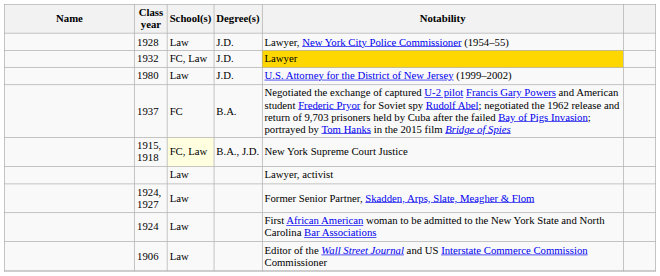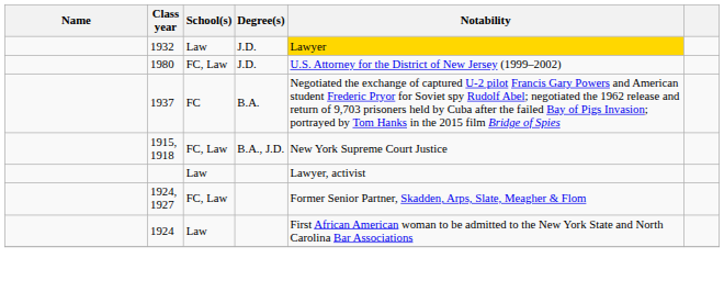 <table class="wikitable sortable" style="width:77%">
 <tr>
 <th style="width:20%;">Name</th>
 <th style="width:5%;">Class year</th>
 <th style="width:5%;">School(s)</th>
 <th style="width:5%;">Degree(s)</th>
 <th style="width:*;" class="unsortable">Notability</th>
 <th style="width:5%;" class="unsortable"></th>
 </tr>
 <tr>
 <td></td>
-<td>1928</td>
+<td>1932</td>
 <td>Law</td>
-<td>J.D.</td>
-<td>Lawyer, <a href='#'>New York City Police Commissioner</a> (1954–55)</td>
-<td style=text-align:center></td>
-</tr>
-<tr>
-<td></td>
-<td>1932</td>
-<td>FC, Law</td>
 <td>J.D.</td>
 <td style="background: gold;">Lawyer</td>
 <td style=text-align:center></td>
 </tr>
 <tr>
 <td></td>
 <td>1980</td>
-<td>Law</td>
+<td>FC, Law</td>
 <td>J.D.</td>
 <td><a href='#'>U.S. Attorney for the District of New Jersey</a> (1999–2002)</td>
 <td style=text-align:center></td>
 </tr>
 <tr>
 <td></td>
 <td>1937</td>
 <td>FC</td>
 <td>B.A.</td>
 <td>Negotiated the exchange of captured <a href='#'>U-2 pilot</a> <a href='#'>Francis Gary Powers</a> and American student <a href='#'>Frederic Pryor</a> for Soviet spy <a href='#'>Rudolf Abel</a>; negotiated the 1962 release and return of 9,703 prisoners held by Cuba after the failed <a href='#'>Bay of Pigs Invasion</a>; portrayed by <a href='#'>Tom Hanks</a> in the 2015 film <em><a href='#'>Bridge of Spies</a></em></td>
 <td></td>
 </tr>
 <tr>
 <td></td>
 <td>1915, 1918</td>
-<td style="background: lightyellow;">FC, Law</td>
+<td>FC, Law</td>
 <td>B.A., J.D.</td>
 <td>New York Supreme Court Justice</td>
 <td style=text-align:center></td>
 </tr>
 <tr>
 <td></td>
 <td></td>
 <td>Law</td>
 <td></td>
 <td>Lawyer, activist</td>
 <td align=center></td>
 </tr>
 <tr>
 <td></td>
 <td>1924, 1927</td>
-<td>Law</td>
+<td>FC, Law</td>
 <td></td>
 <td>Former Senior Partner, <a href='#'>Skadden, Arps, Slate, Meagher & Flom</a></td>
 <td></td>
 </tr>
 <tr>
 <td></td>
 <td>1924</td>
 <td>Law</td>
 <td></td>
 <td>First <a href='#'>African American</a> woman to be admitted to the New York State and North Carolina <a href='#'>Bar Associations</a></td>
 <td></td>
 </tr>
 <tr>
-<td></td>
-<td>1906</td>
-<td>Law</td>
-<td></td>
-<td>Editor of the <em><a href='#'>Wall Street Journal</a></em> and US <a href='#'>Interstate Commerce Commission</a> Commissioner</td>
-<td></td>
-</tr>
-<tr>
 </tr>
 </table>
